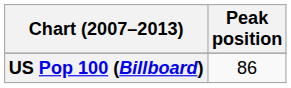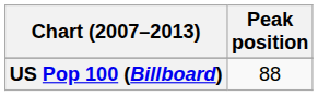 <table class="wikitable sortable plainrowheaders" style="text-align:center">
 <tr>
 <th scope="col">Chart (2007–2013)</th>
 <th scope="col">Peak<br>position</th>
 </tr>
 <tr>
 </tr>
 <tr>
 </tr>
 <tr>
 </tr>
 <tr>
 <th scope="row">US <a href='#'>Pop 100</a> (<a href='#'><em>Billboard</em></a>)</th>
-<td style="text-align:center;">86</td>
+<td style="text-align:center;">88</td>
 </tr>
 </table>
